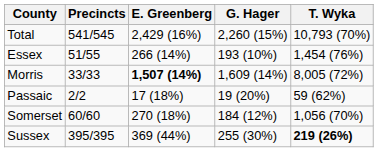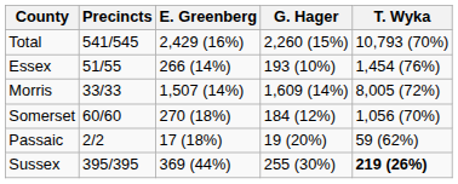 <table class="wikitable">
 <tr>
 <th>County</th>
 <th>Precincts</th>
 <th>E. Greenberg</th>
 <th>G. Hager</th>
 <th>T. Wyka</th>
 </tr>
 <tr>
 <td>Total</td>
 <td>541/545</td>
 <td>2,429 (16%)</td>
 <td>2,260 (15%)</td>
 <td>10,793 (70%)</td>
 </tr>
 <tr>
 <td>Essex</td>
 <td>51/55</td>
 <td>266 (14%)</td>
 <td>193 (10%)</td>
 <td>1,454 (76%)</td>
 </tr>
 <tr>
 <td>Morris</td>
 <td>33/33</td>
-<td><strong>1,507 (14%)</strong></td>
+<td>1,507 (14%)</td>
 <td>1,609 (14%)</td>
 <td>8,005 (72%)</td>
+</tr>
+<tr>
+<td>Somerset</td>
+<td>60/60</td>
+<td>270 (18%)</td>
+<td>184 (12%)</td>
+<td>1,056 (70%)</td>
 </tr>
 <tr>
 <td>Passaic</td>
 <td>2/2</td>
 <td>17 (18%)</td>
 <td>19 (20%)</td>
 <td>59 (62%)</td>
 </tr>
 <tr>
-<td>Somerset</td>
-<td>60/60</td>
-<td>270 (18%)</td>
-<td>184 (12%)</td>
-<td>1,056 (70%)</td>
-</tr>
-<tr>
 <td>Sussex</td>
 <td>395/395</td>
 <td>369 (44%)</td>
 <td>255 (30%)</td>
 <td><strong>219 (26%)</strong></td>
 </tr>
 </table>
